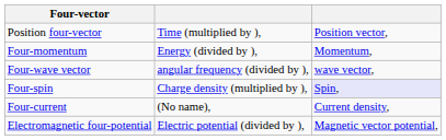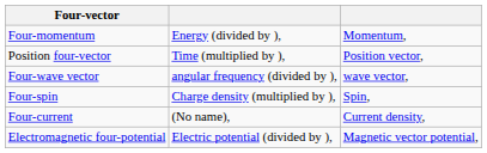 <table class="wikitable">
 <tr>
 <th>Four-vector</th>
 <th></th>
 <th></th>
 </tr>
 <tr>
+<td><a href='#'>Four-momentum</a></td>
+<td><a href='#'>Energy</a> (divided by ), </td>
+<td><a href='#'>Momentum</a>, </td>
+</tr>
+<tr>
 <td>Position <a href='#'>four-vector</a></td>
 <td><a href='#'>Time</a> (multiplied by ), </td>
 <td><a href='#'>Position vector</a>, </td>
-</tr>
-<tr>
-<td><a href='#'>Four-momentum</a></td>
-<td><a href='#'>Energy</a> (divided by ), </td>
-<td><a href='#'>Momentum</a>, </td>
 </tr>
 <tr>
 <td><a href='#'>Four-wave vector</a></td>
 <td><a href='#'>angular frequency</a> (divided by ), </td>
 <td><a href='#'>wave vector</a>, </td>
 </tr>
 <tr>
 <td><a href='#'>Four-spin</a></td>
 <td><a href='#'>Charge density</a> (multiplied by ), </td>
-<td style="background: lavender;"><a href='#'>Spin</a>, </td>
+<td><a href='#'>Spin</a>, </td>
 </tr>
 <tr>
 <td><a href='#'>Four-current</a></td>
 <td>(No name), </td>
 <td><a href='#'>Current density</a>, </td>
 </tr>
 <tr>
 <td><a href='#'>Electromagnetic four-potential</a></td>
 <td><a href='#'>Electric potential</a> (divided by ), </td>
 <td><a href='#'>Magnetic vector potential</a>, </td>
 </tr>
 </table>
